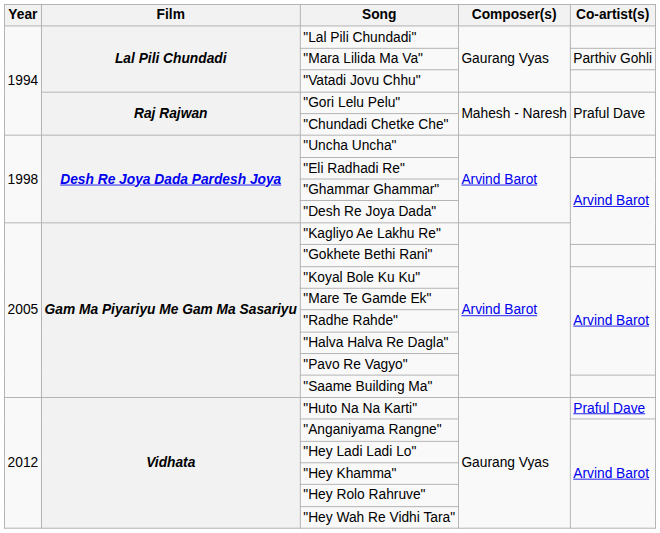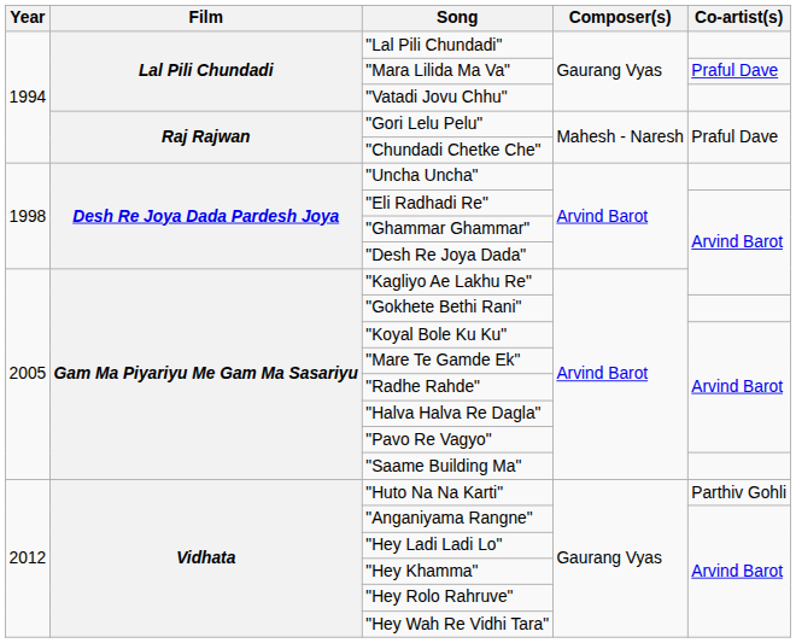 <table class="wikitable">
 <tr>
 <th>Year</th>
 <th>Film</th>
 <th>Song</th>
 <th>Composer(s)</th>
 <th>Co-artist(s)</th>
 </tr>
 <tr>
 <td rowspan="5">1994</td>
 <th rowspan="3"><em>Lal Pili Chundadi</em></th>
 <td>"Lal Pili Chundadi"</td>
 <td rowspan="3">Gaurang Vyas</td>
 <td></td>
 </tr>
 <tr>
 <td>"Mara Lilida Ma Va"</td>
-<td>Parthiv Gohli</td>
+<td><a href='#'>Praful Dave</a></td>
 </tr>
 <tr>
 <td>"Vatadi Jovu Chhu"</td>
 <td></td>
 </tr>
 <tr>
 <th rowspan="2"><em>Raj Rajwan</em></th>
 <td>"Gori Lelu Pelu"</td>
 <td rowspan="2">Mahesh - Naresh</td>
 <td rowspan="2">Praful Dave</td>
 </tr>
 <tr>
 <td>"Chundadi Chetke Che"</td>
 </tr>
 <tr>
 <td rowspan="4">1998</td>
 <th rowspan="4"><em><a href='#'>Desh Re Joya Dada Pardesh Joya</a></em></th>
 <td>"Uncha Uncha"</td>
 <td rowspan="4"><a href='#'>Arvind Barot</a></td>
 <td></td>
 </tr>
 <tr>
 <td>"Eli Radhadi Re"</td>
 <td rowspan="4"><a href='#'>Arvind Barot</a></td>
 </tr>
 <tr>
 <td>"Ghammar Ghammar"</td>
 </tr>
 <tr>
 <td>"Desh Re Joya Dada"</td>
 </tr>
 <tr>
 <td rowspan="8">2005</td>
 <th rowspan="8"><em>Gam Ma Piyariyu Me Gam Ma Sasariyu</em></th>
 <td>"Kagliyo Ae Lakhu Re"</td>
 <td rowspan="8"><a href='#'>Arvind Barot</a></td>
 </tr>
 <tr>
 <td>"Gokhete Bethi Rani"</td>
 <td></td>
 </tr>
 <tr>
 <td>"Koyal Bole Ku Ku"</td>
 <td rowspan="5"><a href='#'>Arvind Barot</a></td>
 </tr>
 <tr>
 <td>"Mare Te Gamde Ek"</td>
 </tr>
 <tr>
 <td>"Radhe Rahde"</td>
 </tr>
 <tr>
 <td>"Halva Halva Re Dagla"</td>
 </tr>
 <tr>
 <td>"Pavo Re Vagyo"</td>
 </tr>
 <tr>
 <td>"Saame Building Ma"</td>
 <td></td>
 </tr>
 <tr>
 <td rowspan="6">2012</td>
 <th rowspan="6"><em>Vidhata</em></th>
 <td>"Huto Na Na Karti"</td>
 <td rowspan="6">Gaurang Vyas</td>
-<td><a href='#'>Praful Dave</a></td>
+<td>Parthiv Gohli</td>
 </tr>
 <tr>
 <td>"Anganiyama Rangne"</td>
 <td rowspan="5"><a href='#'>Arvind Barot</a></td>
 </tr>
 <tr>
 <td>"Hey Ladi Ladi Lo"</td>
 </tr>
 <tr>
 <td>"Hey Khamma"</td>
 </tr>
 <tr>
 <td>"Hey Rolo Rahruve"</td>
 </tr>
 <tr>
 <td>"Hey Wah Re Vidhi Tara"</td>
 </tr>
 </table>
